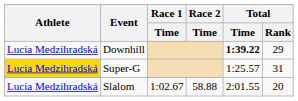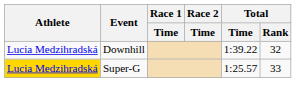 <table class="wikitable" style="font-size:90%">
 <tr>
 <th rowspan="2">Athlete</th>
 <th rowspan="2">Event</th>
 <th>Race 1</th>
 <th>Race 2</th>
 <th colspan="2">Total</th>
 </tr>
 <tr>
 <th>Time</th>
 <th>Time</th>
 <th>Time</th>
 <th>Rank</th>
 </tr>
 <tr>
 <td><a href='#'>Lucia Medzihradská</a></td>
 <td>Downhill</td>
 <td colspan="2" bgcolor="wheat"></td>
-<td align="center"><strong>1:39.22</strong></td>
-<td align="center">29</td>
+<td align="center">1:39.22</td>
+<td align="center">32</td>
 </tr>
 <tr>
 <td style="background: gold;"><a href='#'>Lucia Medzihradská</a></td>
 <td>Super-G</td>
 <td colspan="2" bgcolor="wheat"></td>
 <td align="center">1:25.57</td>
-<td align="center">31</td>
-</tr>
-<tr>
-<td><a href='#'>Lucia Medzihradská</a></td>
-<td>Slalom</td>
-<td align="center">1:02.67</td>
-<td align="center">58.88</td>
-<td align="center">2:01.55</td>
-<td align="center">20</td>
+<td align="center">33</td>
 </tr>
 </table>
